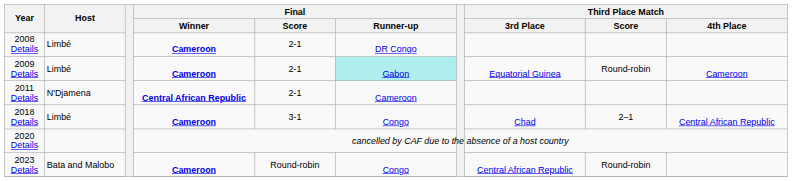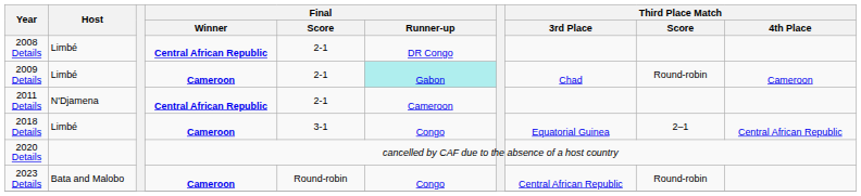 <table class="wikitable" style="font-size: 90%; text-align: center; width: 100%;">
 <tr>
 <th rowspan="2" width="5%">Year</th>
 <th rowspan="2" width="10%">Host</th>
 <th width="1%" rowspan="19"></th>
 <th colspan="3">Final</th>
 <th width="1%" rowspan="19"></th>
 <th colspan="3">Third Place Match</th>
 </tr>
 <tr>
 <th width="15%">Winner</th>
 <th width="10%">Score</th>
 <th width="15%">Runner-up</th>
 <th width="15%">3rd Place</th>
 <th width="10%">Score</th>
 <th width="15%">4th Place</th>
 </tr>
 <tr>
 <td>2008<br> <a href='#'>Details</a></td>
 <td align=left> Limbé</td>
-<td><br><strong><a href='#'>Cameroon</a></strong></td>
+<td><br><strong><a href='#'>Central African Republic</a></strong></td>
 <td>2-1</td>
 <td><br><a href='#'>DR Congo</a></td>
 <td></td>
 <td></td>
 <td></td>
 </tr>
 <tr>
 <td>2009<br><a href='#'>Details</a></td>
 <td align=left> Limbé</td>
 <td><br><strong><a href='#'>Cameroon</a></strong></td>
 <td>2-1</td>
 <td style="background: paleturquoise;"><br><a href='#'>Gabon</a></td>
-<td><br><a href='#'>Equatorial Guinea</a></td>
+<td><br><a href='#'>Chad</a></td>
 <td>Round-robin</td>
 <td><br><a href='#'>Cameroon</a></td>
 </tr>
 <tr>
 <td>2011<br><a href='#'>Details</a></td>
 <td align=left> N'Djamena</td>
 <td><br><strong><a href='#'>Central African Republic</a></strong></td>
 <td>2-1</td>
 <td><br><a href='#'>Cameroon</a></td>
 <td></td>
 <td></td>
 <td></td>
 </tr>
 <tr>
 <td>2018 <br><a href='#'>Details</a></td>
 <td align=left> Limbé</td>
 <td><br><strong><a href='#'>Cameroon</a></strong></td>
 <td>3-1</td>
 <td><br><a href='#'>Congo</a></td>
-<td><br><a href='#'>Chad</a></td>
+<td><br><a href='#'>Equatorial Guinea</a></td>
 <td>2–1</td>
 <td><br><a href='#'>Central African Republic</a></td>
 </tr>
 <tr>
 <td>2020 <br><a href='#'>Details</a></td>
 <td align=left></td>
 <td colspan=7><em>cancelled by CAF due to the absence of a host country </em></td>
 </tr>
 <tr>
 <td>2023 <br><a href='#'>Details</a></td>
 <td align=left> Bata and Malobo</td>
 <td><br><strong><a href='#'>Cameroon</a></strong></td>
 <td>Round-robin</td>
 <td><br><a href='#'>Congo</a></td>
 <td><br><a href='#'>Central African Republic</a></td>
 <td>Round-robin</td>
 <td></td>
 </tr>
 <tr>
 </tr>
 </table>
